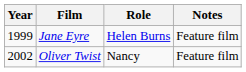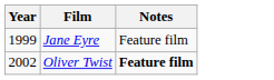 <table class="wikitable" style="font-size: 90%;">
 <tr>
 <th>Year</th>
 <th>Film</th>
-<th>Role</th>
 <th>Notes</th>
 </tr>
 <tr>
 <td rowspan="1">1999</td>
 <td><em><a href='#'>Jane Eyre</a></em></td>
-<td><a href='#'>Helen Burns</a></td>
 <td>Feature film</td>
 </tr>
 <tr>
 <td rowspan="1">2002</td>
 <td><em><a href='#'>Oliver Twist</a></em></td>
-<td>Nancy</td>
-<td>Feature film</td>
+<td><strong>Feature film</strong></td>
 </tr>
 </table>
